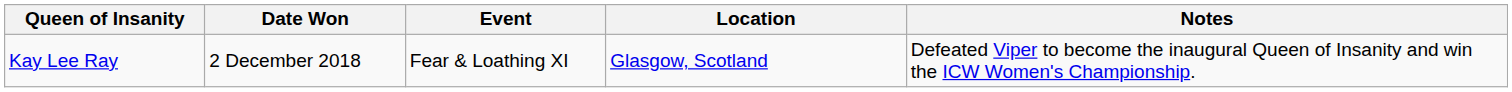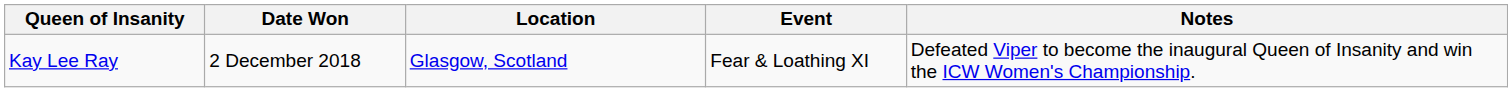 <table class="wikitable plainrowheaders" style="width:100%; margin-right: 0;">
 <tr>
 <th width=10%>Queen of Insanity</th>
 <th width=10%>Date Won</th>
+<th width=15%>Location</th>
 <th width=10%>Event</th>
-<th width=15%>Location</th>
 <th width=30%>Notes</th>
 </tr>
 <tr>
 <td><a href='#'>Kay Lee Ray</a></td>
 <td>2 December 2018</td>
+<td><a href='#'>Glasgow, Scotland</a></td>
 <td>Fear & Loathing XI</td>
-<td><a href='#'>Glasgow, Scotland</a></td>
 <td><span>Defeated <a href='#'>Viper</a> to become the inaugural Queen of Insanity and win the <a href='#'>ICW Women's Championship</a>.</span></td>
 </tr>
 </table>
